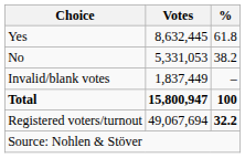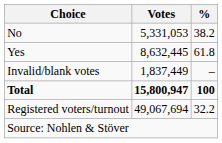 <table class=wikitable style=text-align:right>
 <tr>
 <th>Choice</th>
 <th>Votes</th>
 <th>%</th>
 </tr>
 <tr>
+<td align=left>No</td>
+<td>5,331,053</td>
+<td>38.2</td>
+</tr>
+<tr>
 <td align=left>Yes</td>
 <td>8,632,445</td>
 <td>61.8</td>
-</tr>
-<tr>
-<td align=left>No</td>
-<td>5,331,053</td>
-<td>38.2</td>
 </tr>
 <tr>
 <td align=left>Invalid/blank votes</td>
 <td>1,837,449</td>
 <td>–</td>
 </tr>
 <tr>
 <td align=left><strong>Total</strong></td>
 <td><strong>15,800,947</strong></td>
 <td><strong>100</strong></td>
 </tr>
 <tr>
 <td align=left>Registered voters/turnout</td>
 <td>49,067,694</td>
-<td><strong>32.2</strong></td>
+<td>32.2</td>
 </tr>
 <tr>
 <td align=left colspan=3>Source: Nohlen & Stöver</td>
 </tr>
 </table>
